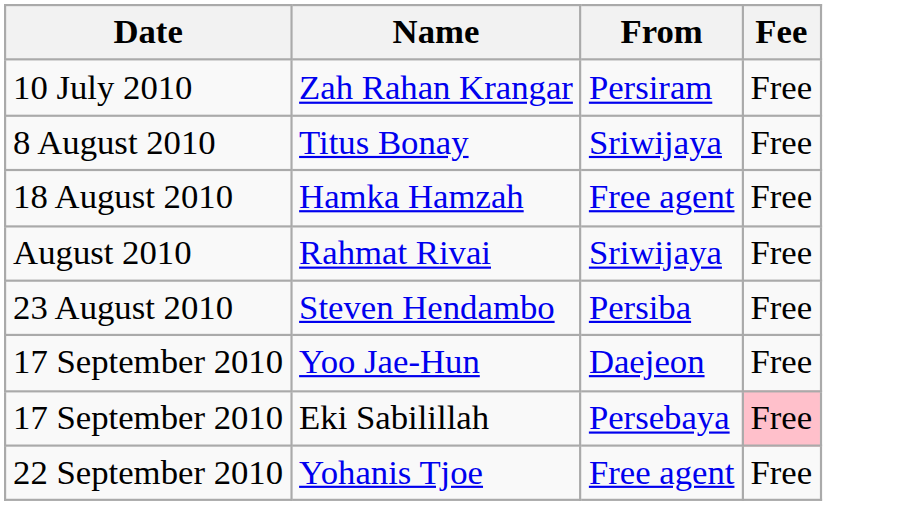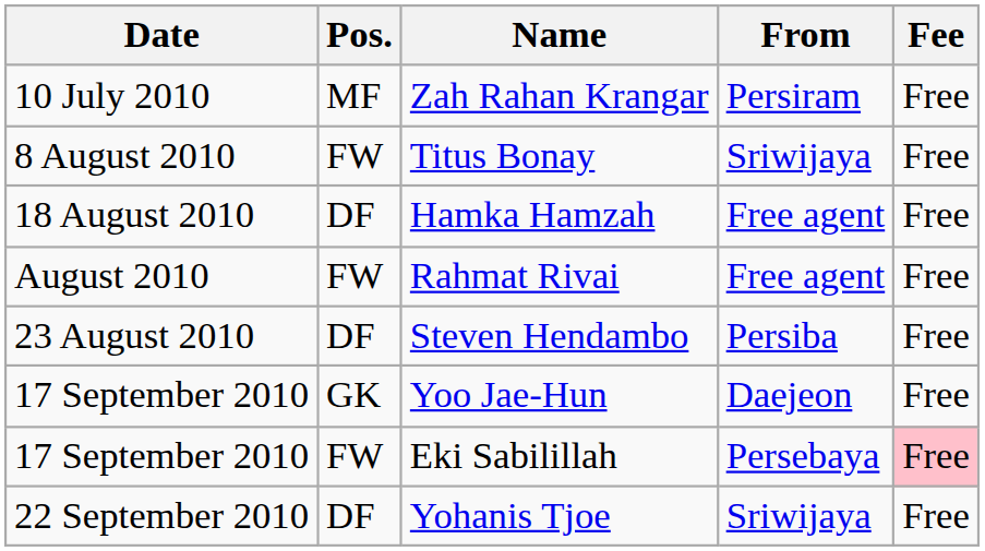 <table class="wikitable">
 <tr>
 <th>Date</th>
+<th>Pos.</th>
 <th>Name</th>
 <th>From</th>
 <th>Fee</th>
 </tr>
 <tr>
 <td>10 July 2010</td>
+<td>MF</td>
 <td> <a href='#'>Zah Rahan Krangar</a></td>
 <td> <a href='#'>Persiram</a></td>
 <td>Free</td>
 </tr>
 <tr>
 <td>8 August 2010</td>
+<td>FW</td>
 <td> <a href='#'>Titus Bonay</a></td>
 <td> <a href='#'>Sriwijaya</a></td>
 <td>Free</td>
 </tr>
 <tr>
 <td>18 August 2010</td>
+<td>DF</td>
 <td> <a href='#'>Hamka Hamzah</a></td>
 <td><a href='#'>Free agent</a></td>
 <td>Free</td>
 </tr>
 <tr>
 <td>August 2010</td>
+<td>FW</td>
 <td> <a href='#'>Rahmat Rivai</a></td>
-<td> <a href='#'>Sriwijaya</a></td>
+<td><a href='#'>Free agent</a></td>
 <td>Free</td>
 </tr>
 <tr>
 <td>23 August 2010</td>
+<td>DF</td>
 <td> <a href='#'>Steven Hendambo</a></td>
 <td> <a href='#'>Persiba</a></td>
 <td>Free</td>
 </tr>
 <tr>
 <td>17 September 2010</td>
+<td>GK</td>
 <td> <a href='#'>Yoo Jae-Hun</a></td>
 <td> <a href='#'>Daejeon</a></td>
 <td>Free</td>
 </tr>
 <tr>
 <td>17 September 2010</td>
+<td>FW</td>
 <td> Eki Sabilillah</td>
 <td> <a href='#'>Persebaya</a></td>
 <td style="background: pink;">Free</td>
 </tr>
 <tr>
 <td>22 September 2010</td>
+<td>DF</td>
 <td> <a href='#'>Yohanis Tjoe</a></td>
-<td><a href='#'>Free agent</a></td>
+<td> <a href='#'>Sriwijaya</a></td>
 <td>Free</td>
 </tr>
 </table>
